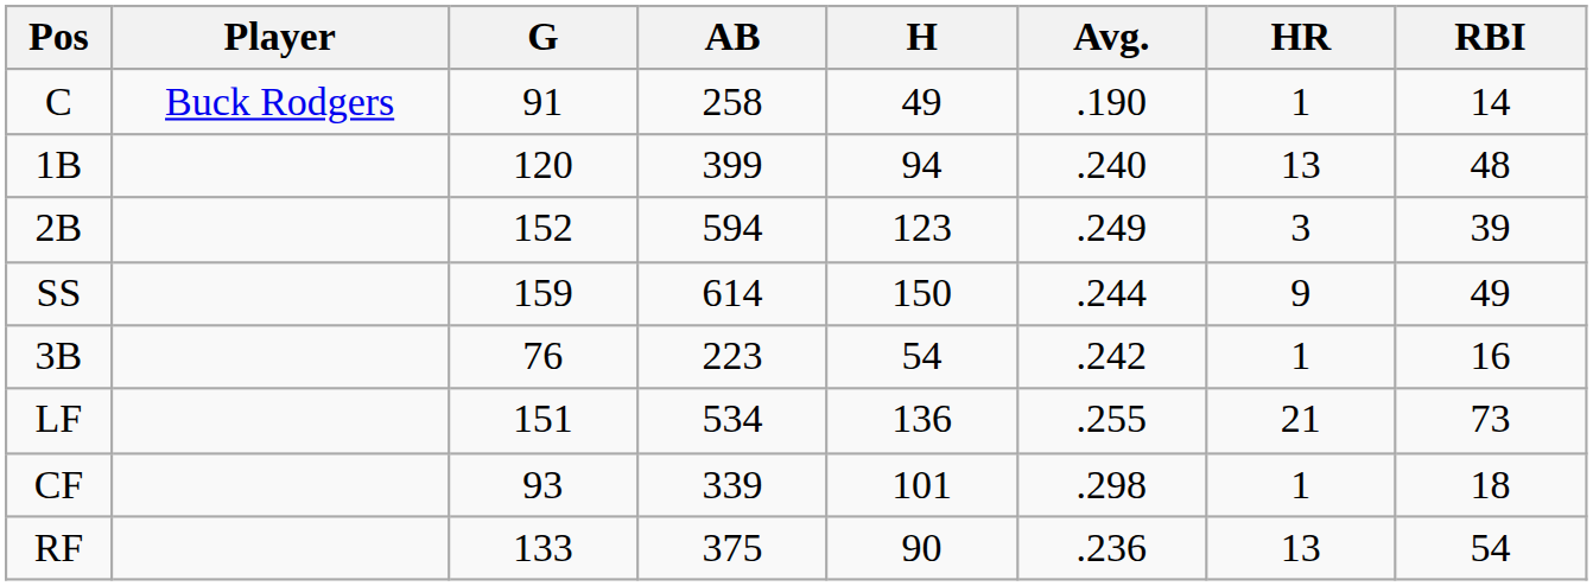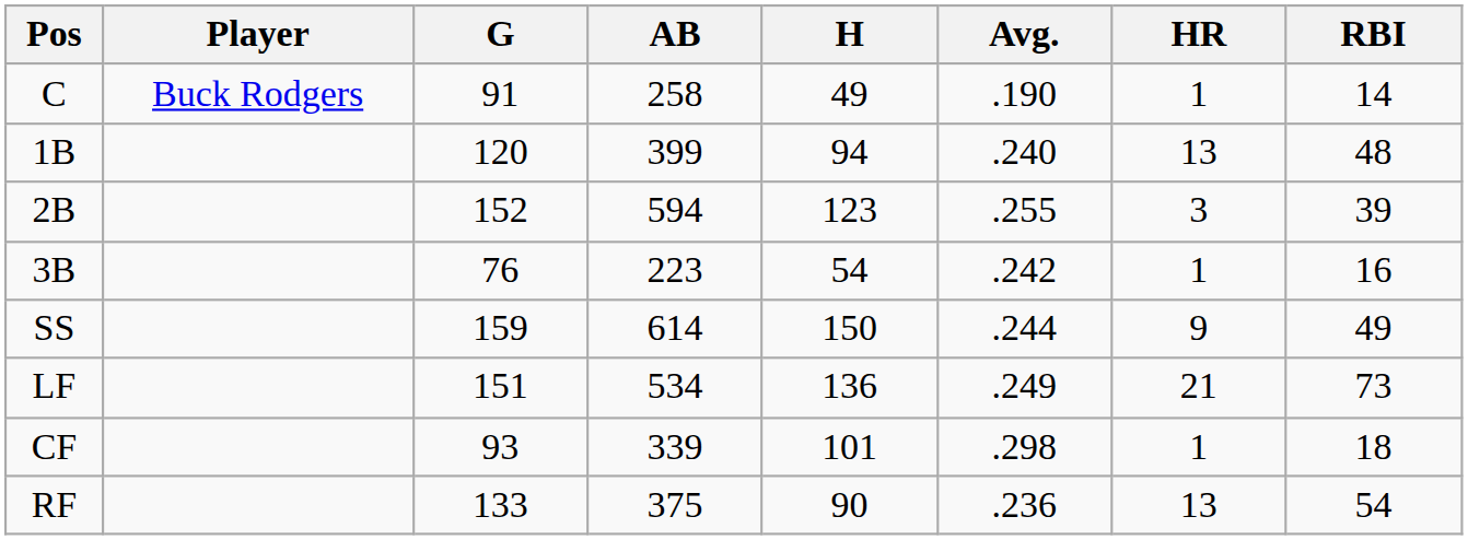 <table class="wikitable sortable">
 <tr>
 <th bgcolor="#DDDDFF" width="5%">Pos</th>
 <th bgcolor="#DDDDFF" width="16%">Player</th>
 <th bgcolor="#DDDDFF" width="9%">G</th>
 <th bgcolor="#DDDDFF" width="9%">AB</th>
 <th bgcolor="#DDDDFF" width="9%">H</th>
 <th bgcolor="#DDDDFF" width="9%">Avg.</th>
 <th bgcolor="#DDDDFF" width="9%">HR</th>
 <th bgcolor="#DDDDFF" width="9%">RBI</th>
 </tr>
 <tr align="center">
 <td>C</td>
 <td><a href='#'>Buck Rodgers</a></td>
 <td>91</td>
 <td>258</td>
 <td>49</td>
 <td>.190</td>
 <td>1</td>
 <td>14</td>
 </tr>
 <tr align=center>
 <td>1B</td>
 <td></td>
 <td>120</td>
 <td>399</td>
 <td>94</td>
 <td>.240</td>
 <td>13</td>
 <td>48</td>
 </tr>
 <tr align="center">
 <td>2B</td>
 <td></td>
 <td>152</td>
 <td>594</td>
 <td>123</td>
-<td>.249</td>
+<td>.255</td>
 <td>3</td>
 <td>39</td>
+</tr>
+<tr align="center">
+<td>3B</td>
+<td></td>
+<td>76</td>
+<td>223</td>
+<td>54</td>
+<td>.242</td>
+<td>1</td>
+<td>16</td>
 </tr>
 <tr align="center">
 <td>SS</td>
 <td></td>
 <td>159</td>
 <td>614</td>
 <td>150</td>
 <td>.244</td>
 <td>9</td>
 <td>49</td>
 </tr>
 <tr align="center">
-<td>3B</td>
-<td></td>
-<td>76</td>
-<td>223</td>
-<td>54</td>
-<td>.242</td>
-<td>1</td>
-<td>16</td>
-</tr>
-<tr align="center">
 <td>LF</td>
 <td></td>
 <td>151</td>
 <td>534</td>
 <td>136</td>
-<td>.255</td>
+<td>.249</td>
 <td>21</td>
 <td>73</td>
 </tr>
 <tr align="center">
 <td>CF</td>
 <td></td>
 <td>93</td>
 <td>339</td>
 <td>101</td>
 <td>.298</td>
 <td>1</td>
 <td>18</td>
 </tr>
 <tr align="center">
 <td>RF</td>
 <td></td>
 <td>133</td>
 <td>375</td>
 <td>90</td>
 <td>.236</td>
 <td>13</td>
 <td>54</td>
 </tr>
 </table>
